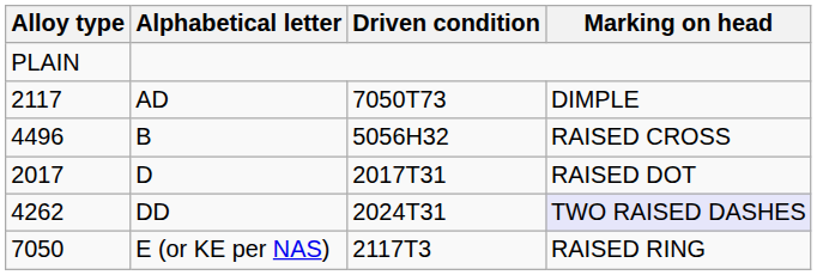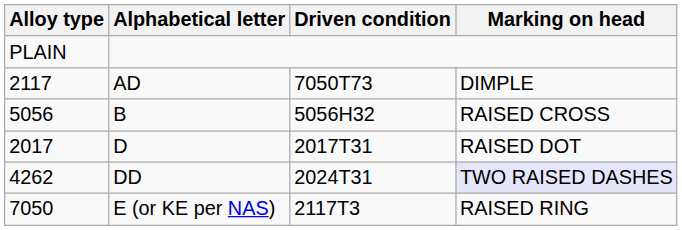 <table class="wikitable">
 <tr>
 <th>Alloy type</th>
 <th>Alphabetical letter</th>
 <th>Driven condition</th>
 <th>Marking on head</th>
 </tr>
 <tr>
 <td>PLAIN</td>
 </tr>
 <tr>
 <td>2117</td>
 <td>AD</td>
 <td>7050T73</td>
 <td>DIMPLE</td>
 </tr>
 <tr>
-<td>4496</td>
+<td>5056</td>
 <td>B</td>
 <td>5056H32</td>
 <td>RAISED CROSS</td>
 </tr>
 <tr>
 <td>2017</td>
 <td>D</td>
 <td>2017T31</td>
 <td>RAISED DOT</td>
 </tr>
 <tr>
 <td>4262</td>
 <td>DD</td>
 <td>2024T31</td>
 <td style="background: lavender;">TWO RAISED DASHES</td>
 </tr>
 <tr>
 <td>7050</td>
 <td>E (or KE per <a href='#'>NAS</a>)</td>
 <td>2117T3</td>
 <td>RAISED RING</td>
 </tr>
 </table>
